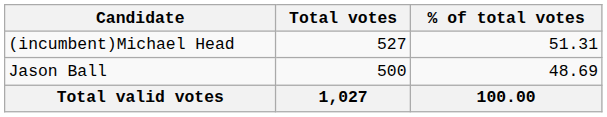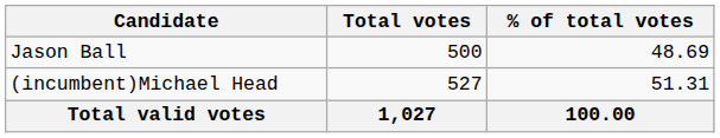 <table class="wikitable" width="475">
 <tr>
 <th align="left">Candidate</th>
 <th align="right">Total votes</th>
 <th align="right">% of total votes</th>
 </tr>
 <tr>
+<td align="left">Jason Ball</td>
+<td align="right">500</td>
+<td align="right">48.69</td>
+</tr>
+<tr>
 <td align="left">(incumbent)Michael Head</td>
 <td align="right">527</td>
 <td align="right">51.31</td>
-</tr>
-<tr>
-<td align="left">Jason Ball</td>
-<td align="right">500</td>
-<td align="right">48.69</td>
 </tr>
 <tr bgcolor="#EEEEEE">
 <th align="left">Total valid votes</th>
 <th align="right"><strong>1,027</strong></th>
 <th align="right"><strong>100.00</strong></th>
 </tr>
 </table>
